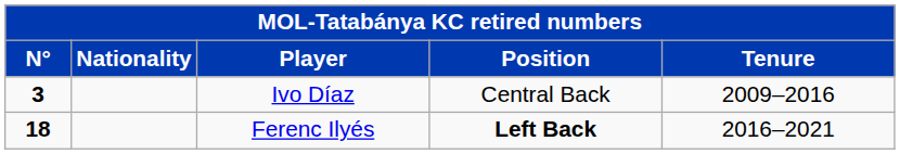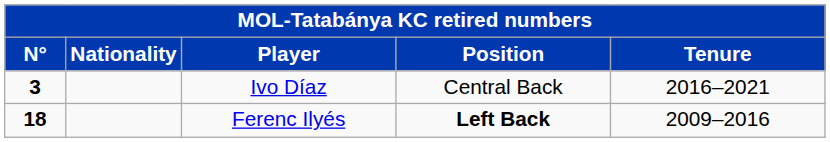 <table class="wikitable" style="font-size:100%; text-align:center; width:50%">
 <tr>
 <th colspan=5 style="background-color:#0038af;color:#FFFFFF;text-align:center;"> MOL-Tatabánya KC retired numbers</th>
 </tr>
 <tr>
 <th style="width:40px; background:#0038af; color:#FFFFFF;">N°</th>
 <th style="width:40px; background:#0038af; color:#FFFFFF;">Nationality</th>
 <th style="width:160px; background:#0038af; color:#FFFFFF;">Player</th>
 <th style="width:160px; background:#0038af; color:#FFFFFF;">Position</th>
 <th style="width:160px; background:#0038af; color:#FFFFFF;">Tenure</th>
 </tr>
 <tr>
 <td><strong>3</strong></td>
 <td></td>
 <td><a href='#'>Ivo Díaz</a></td>
 <td>Central Back</td>
-<td>2009–2016</td>
+<td>2016–2021</td>
 </tr>
 <tr>
 <td><strong>18</strong></td>
 <td></td>
 <td><a href='#'>Ferenc Ilyés</a></td>
 <td><strong>Left Back</strong></td>
-<td>2016–2021</td>
+<td>2009–2016</td>
 </tr>
 </table>
